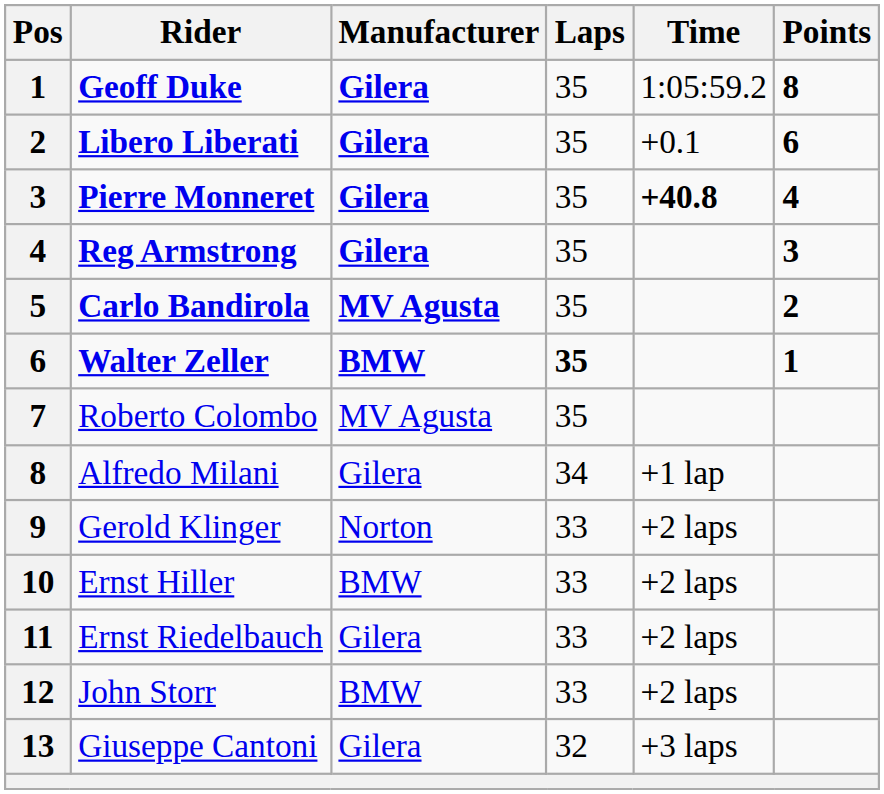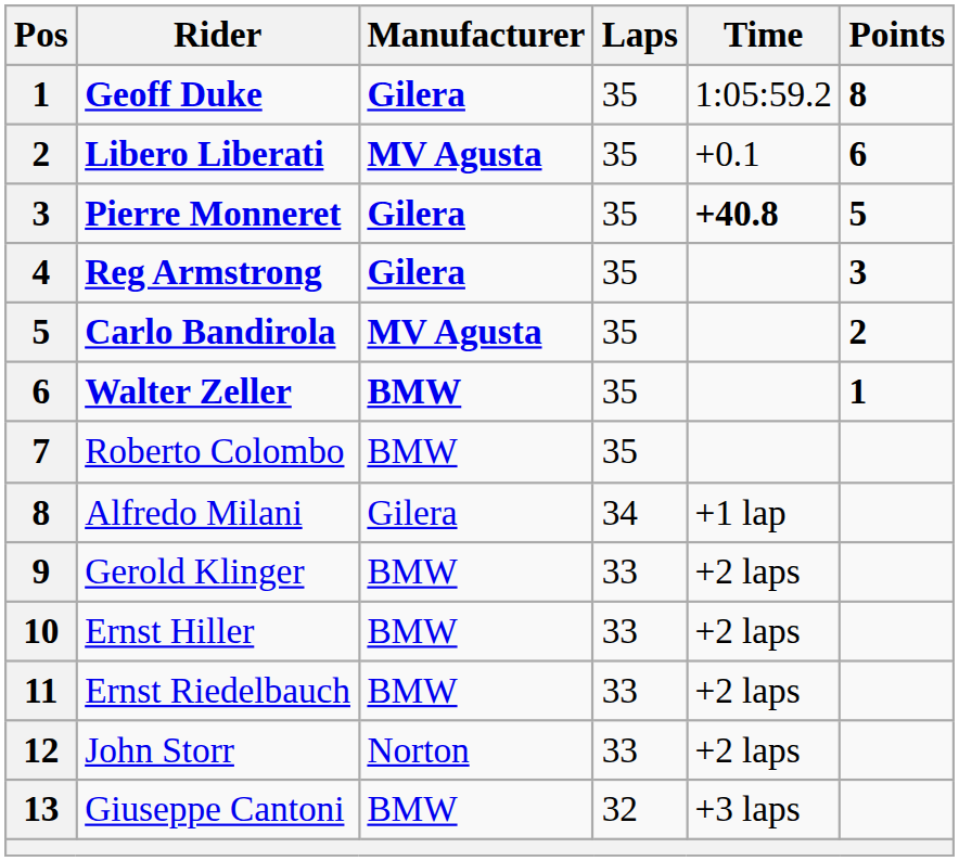 <table class="wikitable" style="font-size: 95%;">
 <tr>
 <th>Pos</th>
 <th>Rider</th>
 <th>Manufacturer</th>
 <th>Laps</th>
 <th>Time</th>
 <th>Points</th>
 </tr>
 <tr>
 <th>1</th>
 <td> <strong><a href='#'>Geoff Duke</a></strong></td>
 <td><strong><a href='#'>Gilera</a></strong></td>
 <td>35</td>
 <td>1:05:59.2</td>
 <td><strong>8</strong></td>
 </tr>
 <tr>
 <th>2</th>
 <td> <strong><a href='#'>Libero Liberati</a></strong></td>
-<td><strong><a href='#'>Gilera</a></strong></td>
+<td><strong><a href='#'>MV Agusta</a></strong></td>
 <td>35</td>
 <td>+0.1</td>
 <td><strong>6</strong></td>
 </tr>
 <tr>
 <th>3</th>
 <td> <strong><a href='#'>Pierre Monneret</a></strong></td>
 <td><strong><a href='#'>Gilera</a></strong></td>
 <td>35</td>
 <td><strong>+40.8</strong></td>
-<td><strong>4</strong></td>
+<td><strong>5</strong></td>
 </tr>
 <tr>
 <th>4</th>
 <td> <strong><a href='#'>Reg Armstrong</a></strong></td>
 <td><strong><a href='#'>Gilera</a></strong></td>
 <td>35</td>
 <td></td>
 <td><strong>3</strong></td>
 </tr>
 <tr>
 <th>5</th>
 <td> <strong><a href='#'>Carlo Bandirola</a></strong></td>
 <td><strong><a href='#'>MV Agusta</a></strong></td>
 <td>35</td>
 <td></td>
 <td><strong>2</strong></td>
 </tr>
 <tr>
 <th>6</th>
 <td> <strong><a href='#'>Walter Zeller</a></strong></td>
 <td><strong><a href='#'>BMW</a></strong></td>
-<td><strong>35</strong></td>
+<td>35</td>
 <td></td>
 <td><strong>1</strong></td>
 </tr>
 <tr>
 <th>7</th>
 <td> <a href='#'>Roberto Colombo</a></td>
-<td><a href='#'>MV Agusta</a></td>
+<td><a href='#'>BMW</a></td>
 <td>35</td>
 <td></td>
 <td></td>
 </tr>
 <tr>
 <th>8</th>
 <td> <a href='#'>Alfredo Milani</a></td>
 <td><a href='#'>Gilera</a></td>
 <td>34</td>
 <td>+1 lap</td>
 <td></td>
 </tr>
 <tr>
 <th>9</th>
 <td> <a href='#'>Gerold Klinger</a></td>
-<td><a href='#'>Norton</a></td>
+<td><a href='#'>BMW</a></td>
 <td>33</td>
 <td>+2 laps</td>
 <td></td>
 </tr>
 <tr>
 <th>10</th>
 <td> <a href='#'>Ernst Hiller</a></td>
 <td><a href='#'>BMW</a></td>
 <td>33</td>
 <td>+2 laps</td>
 <td></td>
 </tr>
 <tr>
 <th>11</th>
 <td> <a href='#'>Ernst Riedelbauch</a></td>
-<td><a href='#'>Gilera</a></td>
+<td><a href='#'>BMW</a></td>
 <td>33</td>
 <td>+2 laps</td>
 <td></td>
 </tr>
 <tr>
 <th>12</th>
 <td> <a href='#'>John Storr</a></td>
-<td><a href='#'>BMW</a></td>
+<td><a href='#'>Norton</a></td>
 <td>33</td>
 <td>+2 laps</td>
 <td></td>
 </tr>
 <tr>
 <th>13</th>
 <td> <a href='#'>Giuseppe Cantoni</a></td>
-<td><a href='#'>Gilera</a></td>
+<td><a href='#'>BMW</a></td>
 <td>32</td>
 <td>+3 laps</td>
 <td></td>
 </tr>
 <tr>
 <th colspan=6></th>
 </tr>
 </table>
